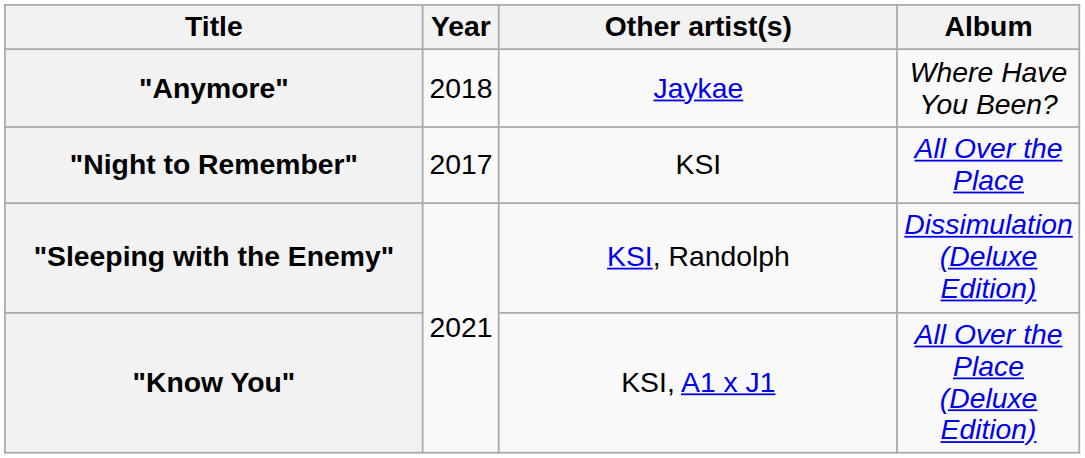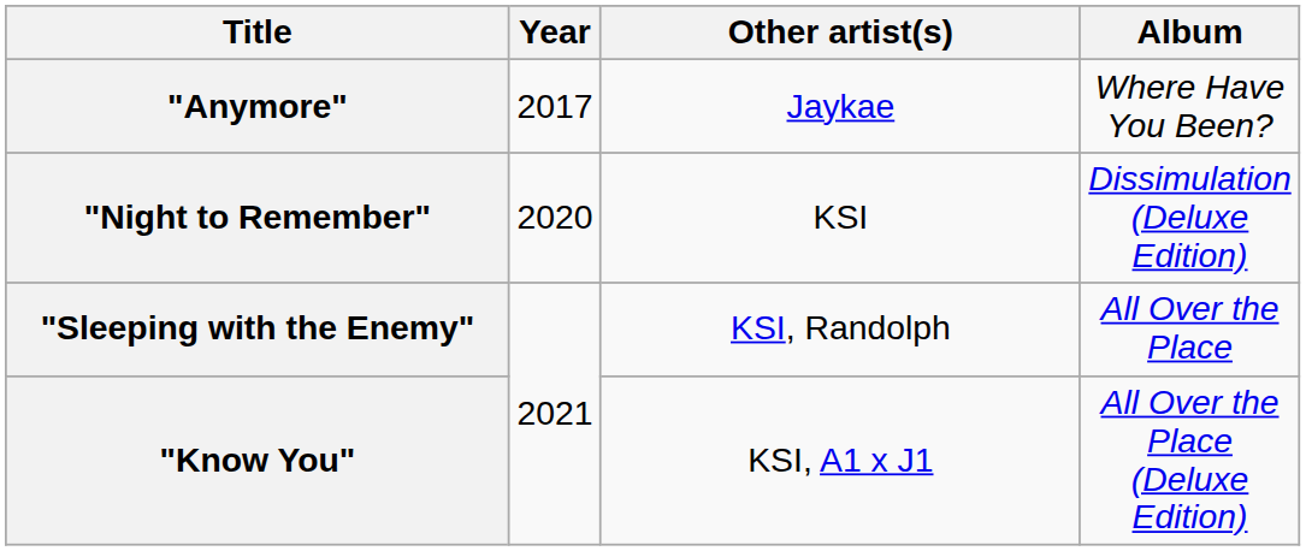 <table class="wikitable plainrowheaders" style="text-align:center;">
 <tr>
 <th scope="col" style="width:16.5em;">Title</th>
 <th scope="col">Year</th>
 <th scope="col" style="width:16em;">Other artist(s)</th>
 <th scope="col">Album</th>
 </tr>
 <tr>
 <th scope="row">"Anymore"</th>
-<td>2018</td>
+<td>2017</td>
 <td><a href='#'>Jaykae</a></td>
 <td><em>Where Have You Been?</em></td>
 </tr>
 <tr>
 <th scope="row">"Night to Remember"</th>
-<td>2017</td>
+<td>2020</td>
 <td>KSI</td>
-<td><em><a href='#'>All Over the Place</a></em></td>
+<td><em><a href='#'>Dissimulation (Deluxe Edition)</a></em></td>
 </tr>
 <tr>
 <th scope="row">"Sleeping with the Enemy"</th>
 <td rowspan="2">2021</td>
 <td><a href='#'>KSI</a>, Randolph</td>
-<td><em><a href='#'>Dissimulation (Deluxe Edition)</a></em></td>
+<td><em><a href='#'>All Over the Place</a></em></td>
 </tr>
 <tr>
 <th scope="row">"Know You"</th>
 <td>KSI, <a href='#'>A1 x J1</a></td>
 <td><em><a href='#'>All Over the Place (Deluxe Edition)</a></em></td>
 </tr>
 </table>
